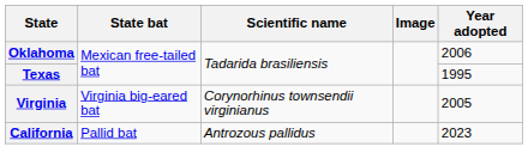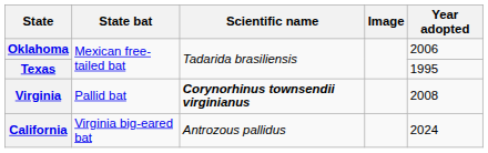 <table class="wikitable unsortable plainrowheaders">
 <tr>
 <th scope="col">State</th>
 <th scope="col">State bat</th>
 <th scope="col">Scientific name</th>
 <th scope="col" class="unsortable">Image</th>
 <th scope="col">Year adopted</th>
 </tr>
 <tr>
 <th scope="row"><strong><a href='#'>Oklahoma</a></strong></th>
 <td rowspan="2"><a href='#'>Mexican free-tailed bat</a></td>
 <td rowspan="2"><em>Tadarida brasiliensis</em></td>
 <td rowspan="2"></td>
 <td>2006</td>
 </tr>
 <tr>
 <th scope="row"><strong><a href='#'>Texas</a></strong></th>
 <td>1995</td>
 </tr>
 <tr>
 <th scope="row"><strong><a href='#'>Virginia</a></strong></th>
-<td><a href='#'>Virginia big-eared bat</a></td>
-<td><em>Corynorhinus townsendii virginianus</em></td>
+<td><a href='#'>Pallid bat</a></td>
+<td><strong><em>Corynorhinus townsendii virginianus</em></strong></td>
 <td></td>
-<td>2005</td>
+<td>2008</td>
 </tr>
 <tr>
 <th scope="row"><strong><a href='#'>California</a></strong></th>
-<td><a href='#'>Pallid bat</a></td>
+<td><a href='#'>Virginia big-eared bat</a></td>
 <td><em>Antrozous pallidus</em></td>
 <td></td>
-<td>2023</td>
+<td>2024</td>
 </tr>
 </table>
